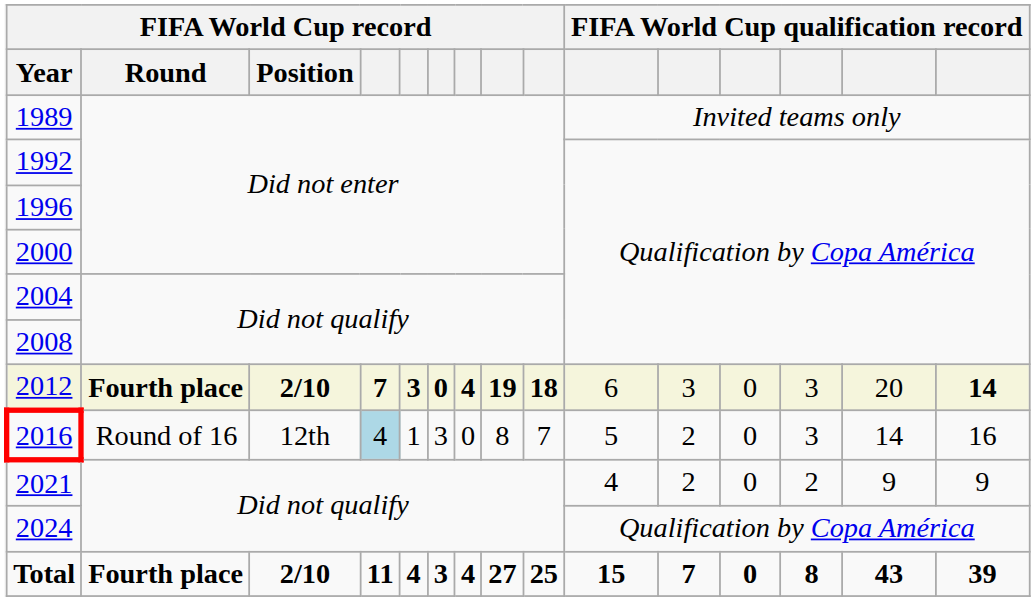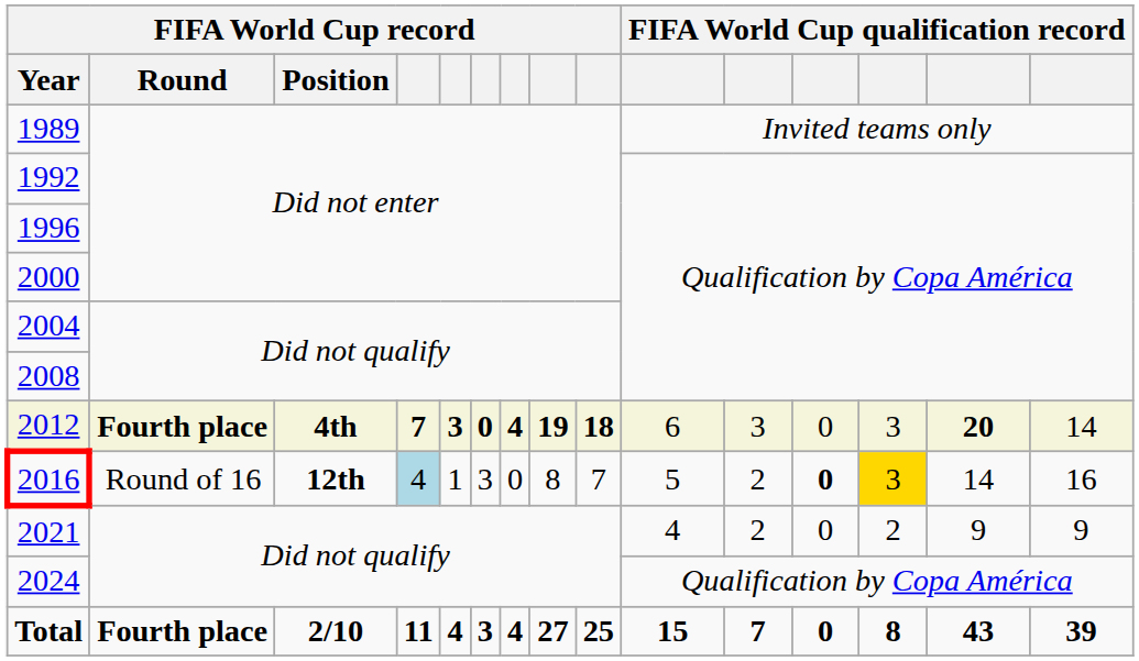 <table class="wikitable" style="text-align: center;">
 <tr>
 <th colspan=9><strong>FIFA World Cup record</strong></th>
 <th colspan=6><strong>FIFA World Cup qualification record</strong></th>
 </tr>
 <tr>
 <th>Year</th>
 <th>Round</th>
 <th>Position</th>
 <th></th>
 <th></th>
 <th></th>
 <th></th>
 <th></th>
 <th></th>
 <th></th>
 <th></th>
 <th></th>
 <th></th>
 <th></th>
 <th></th>
 </tr>
 <tr>
 <td> <a href='#'>1989</a></td>
 <td rowspan=4 colspan=8><em>Did not enter</em></td>
 <td colspan=8><em>Invited teams only</em></td>
 </tr>
 <tr>
 <td> <a href='#'>1992</a></td>
 <td rowspan=5 colspan=8><em>Qualification by <a href='#'>Copa América</a></em></td>
 </tr>
 <tr>
 <td> <a href='#'>1996</a></td>
 </tr>
 <tr>
 <td> <a href='#'>2000</a></td>
 </tr>
 <tr>
 <td> <a href='#'>2004</a></td>
 <td rowspan=2 colspan=8><em>Did not qualify</em></td>
 </tr>
 <tr>
 <td> <a href='#'>2008</a></td>
 </tr>
 <tr style="background:beige">
 <td> <a href='#'>2012</a></td>
 <td><strong>Fourth place</strong></td>
-<td><strong>2/10</strong></td>
+<td><strong>4th</strong></td>
 <td><strong>7</strong></td>
 <td><strong>3</strong></td>
 <td><strong>0</strong></td>
 <td><strong>4</strong></td>
 <td><strong>19</strong></td>
 <td><strong>18</strong></td>
 <td>6</td>
 <td>3</td>
 <td>0</td>
 <td>3</td>
-<td>20</td>
-<td><strong>14</strong></td>
+<td><strong>20</strong></td>
+<td>14</td>
 </tr>
 <tr>
 <td style="border: 3px solid red"> <a href='#'>2016</a></td>
 <td>Round of 16</td>
-<td>12th</td>
+<td><strong>12th</strong></td>
 <td style="background: lightblue;">4</td>
 <td>1</td>
 <td>3</td>
 <td>0</td>
 <td>8</td>
 <td>7</td>
 <td>5</td>
 <td>2</td>
-<td>0</td>
-<td>3</td>
+<td><strong>0</strong></td>
+<td style="background: gold;">3</td>
 <td>14</td>
 <td>16</td>
 </tr>
 <tr>
 <td> <a href='#'>2021</a></td>
 <td rowspan=2 colspan="8"><em>Did not qualify</em></td>
 <td>4</td>
 <td>2</td>
 <td>0</td>
 <td>2</td>
 <td>9</td>
 <td>9</td>
 </tr>
 <tr>
 <td> <a href='#'>2024</a></td>
 <td rowspan=1 colspan=8><em>Qualification by <a href='#'>Copa América</a></em></td>
 </tr>
 <tr>
 <td><strong>Total</strong></td>
 <td><strong>Fourth place</strong></td>
 <td><strong>2/10</strong></td>
 <td><strong>11</strong></td>
 <td><strong>4</strong></td>
 <td><strong>3</strong></td>
 <td><strong>4</strong></td>
 <td><strong>27</strong></td>
 <td><strong>25</strong></td>
 <td><strong>15</strong></td>
 <td><strong>7</strong></td>
 <td><strong>0</strong></td>
 <td><strong>8</strong></td>
 <td><strong>43</strong></td>
 <td><strong>39</strong></td>
 </tr>
 </table>
